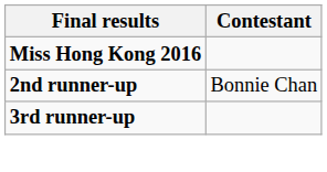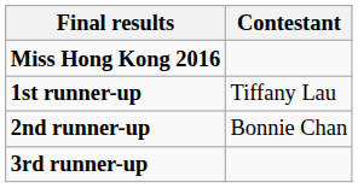 <table class="wikitable">
 <tr>
 <th>Final results</th>
 <th>Contestant</th>
 </tr>
 <tr>
 <td><strong>Miss Hong Kong 2016</strong></td>
 <td></td>
 </tr>
 <tr>
+<td><strong>1st runner-up</strong></td>
+<td>Tiffany Lau</td>
+</tr>
+<tr>
 <td><strong>2nd runner-up</strong></td>
 <td>Bonnie Chan</td>
 </tr>
 <tr>
 <td><strong>3rd runner-up</strong></td>
 <td></td>
 </tr>
 </table>
